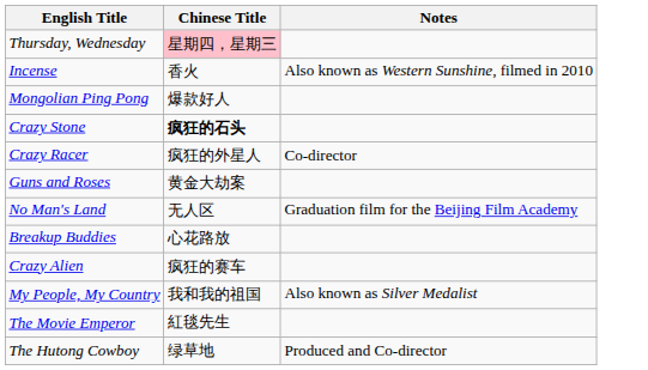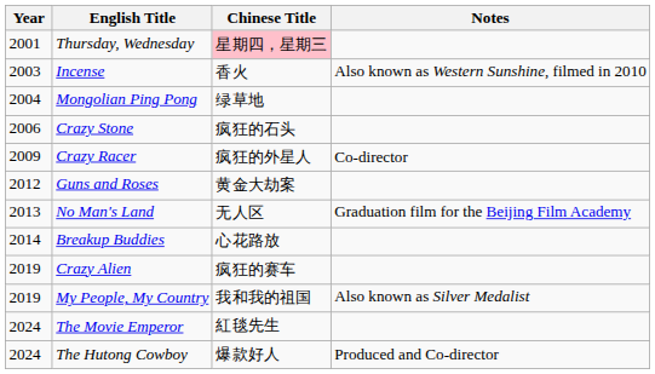 <table class="wikitable">
 <tr>
+<th align="left" valign="top" width="40">Year</th>
 <th align="left" valign="top">English Title</th>
 <th align="left" valign="top">Chinese Title</th>
 <th align="left" valign="top">Notes</th>
 </tr>
 <tr>
+<td align="left" valign="top">2001</td>
 <td align="left" valign="top"><em>Thursday, Wednesday</em></td>
 <td align="left" valign="top" style="background: pink;">星期四，星期三</td>
 <td align="left" valign="top"></td>
 </tr>
 <tr>
+<td align="left" valign="top">2003</td>
 <td align="left" valign="top"><em><a href='#'>Incense</a></em></td>
 <td align="left" valign="top">香火</td>
 <td align="left" valign="top">Also known as <em>Western Sunshine</em>, filmed in 2010</td>
 </tr>
 <tr>
+<td align="left" valign="top">2004</td>
 <td align="left" valign="top"><em><a href='#'>Mongolian Ping Pong</a></em></td>
-<td>爆款好人</td>
+<td align="left" valign="top">绿草地</td>
 <td align="left" valign="top"></td>
 </tr>
 <tr>
+<td align="left" valign="top">2006</td>
 <td align="left" valign="top"><em><a href='#'>Crazy Stone</a></em></td>
-<td align="left" valign="top"><strong>疯狂的石头</strong></td>
+<td align="left" valign="top">疯狂的石头</td>
 <td align="left" valign="top"></td>
 </tr>
 <tr>
+<td align="left" valign="top">2009</td>
 <td align="left" valign="top"><em><a href='#'>Crazy Racer</a></em></td>
 <td align="left" valign="top">疯狂的外星人</td>
 <td>Co-director</td>
 </tr>
 <tr ->
+<td align="left" valign="top">2012</td>
 <td align="left" valign="top"><em><a href='#'>Guns and Roses</a></em></td>
 <td align="left" valign="top">黄金大劫案</td>
 <td align="left" valign="top"></td>
 </tr>
 <tr>
+<td align="left" valign="top">2013</td>
 <td align="left" valign="top"><em><a href='#'>No Man's Land</a></em></td>
 <td align="left" valign="top">无人区</td>
 <td align="left" valign="top">Graduation film for the <a href='#'>Beijing Film Academy</a></td>
 </tr>
 <tr>
+<td align="left" valign="top">2014</td>
 <td align="left" valign="top"><em><a href='#'>Breakup Buddies</a></em></td>
 <td align="left" valign="top">心花路放</td>
 <td align="left" valign="top"></td>
 </tr>
 <tr>
+<td align="left" valign="top">2019</td>
 <td align="left" valign="top"><em><a href='#'>Crazy Alien</a></em></td>
 <td align="left" valign="top">疯狂的赛车</td>
 <td align="left" valign="top"></td>
 </tr>
 <tr>
+<td rowspan=1>2019</td>
 <td><em><a href='#'>My People, My Country</a></em></td>
 <td>我和我的祖国</td>
 <td align="left" valign="top">Also known as <em>Silver Medalist</em></td>
 </tr>
 <tr>
+<td>2024</td>
 <td><em><a href='#'>The Movie Emperor</a></em></td>
 <td 红毯先生>紅毯先生</td>
 <td></td>
 </tr>
 <tr>
+<td>2024</td>
 <td><em>The Hutong Cowboy</em></td>
-<td align="left" valign="top">绿草地</td>
+<td>爆款好人</td>
 <td>Produced and Co-director</td>
 </tr>
 </table>
